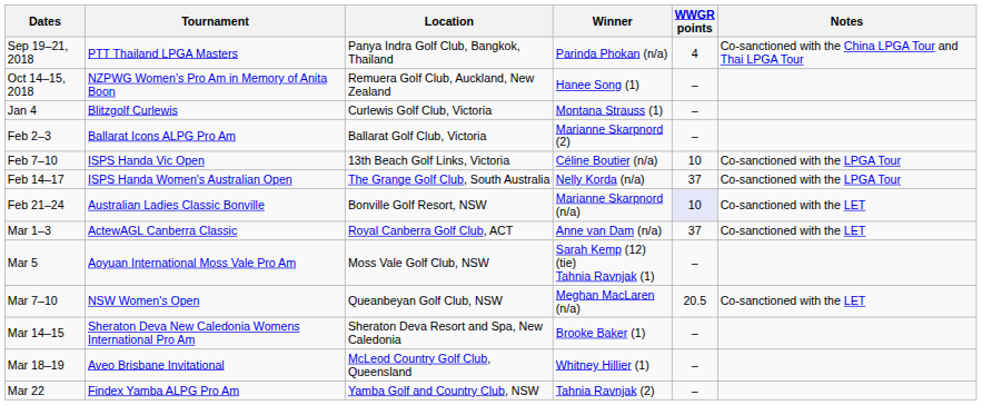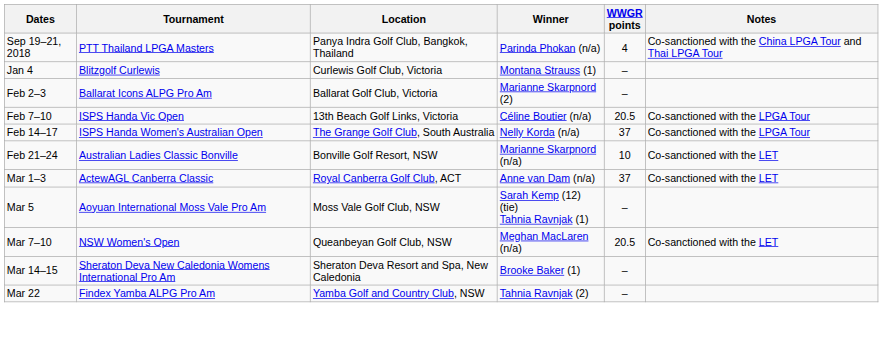 <table class="wikitable sortable" style="font-size:95%">
 <tr>
 <th>Dates</th>
 <th>Tournament</th>
 <th>Location</th>
 <th>Winner</th>
 <th><a href='#'>WWGR</a><br>points</th>
 <th>Notes</th>
 </tr>
 <tr>
 <td>Sep 19–21, 2018</td>
 <td><a href='#'>PTT Thailand LPGA Masters</a></td>
 <td>Panya Indra Golf Club, Bangkok, Thailand</td>
 <td> <a href='#'>Parinda Phokan</a> (n/a)</td>
 <td align=center>4</td>
 <td>Co-sanctioned with the <a href='#'>China LPGA Tour</a> and <a href='#'>Thai LPGA Tour</a></td>
-</tr>
-<tr>
-<td>Oct 14–15, 2018</td>
-<td><a href='#'>NZPWG Women's Pro Am in Memory of Anita Boon</a></td>
-<td>Remuera Golf Club, Auckland, New Zealand</td>
-<td> <a href='#'>Hanee Song</a> (1)</td>
-<td align=center>–</td>
-<td></td>
 </tr>
 <tr>
 <td>Jan 4</td>
 <td><a href='#'>Blitzgolf Curlewis</a></td>
 <td>Curlewis Golf Club, Victoria</td>
 <td> <a href='#'>Montana Strauss</a> (1)</td>
 <td align=center>–</td>
 <td></td>
 </tr>
 <tr>
 <td>Feb 2–3</td>
 <td><a href='#'>Ballarat Icons ALPG Pro Am</a></td>
 <td>Ballarat Golf Club, Victoria</td>
 <td> <a href='#'>Marianne Skarpnord</a> (2)</td>
 <td align=center>–</td>
 <td></td>
 </tr>
 <tr>
 <td>Feb 7–10</td>
 <td><a href='#'>ISPS Handa Vic Open</a></td>
 <td>13th Beach Golf Links, Victoria</td>
 <td> <a href='#'>Céline Boutier</a> (n/a)</td>
-<td align=center>10</td>
+<td align=center>20.5</td>
 <td>Co-sanctioned with the <a href='#'>LPGA Tour</a></td>
 </tr>
 <tr>
 <td>Feb 14–17</td>
 <td><a href='#'>ISPS Handa Women's Australian Open</a></td>
 <td><a href='#'>The Grange Golf Club</a>, South Australia</td>
 <td> <a href='#'>Nelly Korda</a> (n/a)</td>
 <td align=center>37</td>
 <td>Co-sanctioned with the <a href='#'>LPGA Tour</a></td>
 </tr>
 <tr>
 <td>Feb 21–24</td>
 <td><a href='#'>Australian Ladies Classic Bonville</a></td>
 <td>Bonville Golf Resort, NSW</td>
 <td> <a href='#'>Marianne Skarpnord</a> (n/a)</td>
-<td align=center style="background: lavender;">10</td>
+<td align=center>10</td>
 <td>Co-sanctioned with the <a href='#'>LET</a></td>
 </tr>
 <tr>
 <td>Mar 1–3</td>
 <td><a href='#'>ActewAGL Canberra Classic</a></td>
 <td><a href='#'>Royal Canberra Golf Club</a>, ACT</td>
 <td> <a href='#'>Anne van Dam</a> (n/a)</td>
 <td align=center>37</td>
 <td>Co-sanctioned with the <a href='#'>LET</a></td>
 </tr>
 <tr>
 <td>Mar 5</td>
 <td><a href='#'>Aoyuan International Moss Vale Pro Am</a></td>
 <td>Moss Vale Golf Club, NSW</td>
 <td> <a href='#'>Sarah Kemp</a> (12) (tie)<br> <a href='#'>Tahnia Ravnjak</a> (1)</td>
 <td align=center>–</td>
 <td></td>
 </tr>
 <tr>
 <td>Mar 7–10</td>
 <td><a href='#'>NSW Women's Open</a></td>
 <td>Queanbeyan Golf Club, NSW</td>
 <td> <a href='#'>Meghan MacLaren</a> (n/a)</td>
 <td align=center>20.5</td>
 <td>Co-sanctioned with the <a href='#'>LET</a></td>
 </tr>
 <tr>
 <td>Mar 14–15</td>
 <td><a href='#'>Sheraton Deva New Caledonia Womens International Pro Am</a></td>
 <td>Sheraton Deva Resort and Spa, New Caledonia</td>
 <td> <a href='#'>Brooke Baker</a> (1)</td>
 <td align=center>–</td>
 <td></td>
 </tr>
 <tr>
-<td>Mar 18–19</td>
-<td><a href='#'>Aveo Brisbane Invitational</a></td>
-<td><a href='#'>McLeod Country Golf Club</a>, Queensland</td>
-<td> <a href='#'>Whitney Hillier</a> (1)</td>
-<td align=center>–</td>
-<td></td>
-</tr>
-<tr>
 <td>Mar 22</td>
 <td><a href='#'>Findex Yamba ALPG Pro Am</a></td>
 <td><a href='#'>Yamba Golf and Country Club</a>, NSW</td>
 <td> <a href='#'>Tahnia Ravnjak</a> (2)</td>
 <td align=center>–</td>
 <td></td>
 </tr>
 </table>
